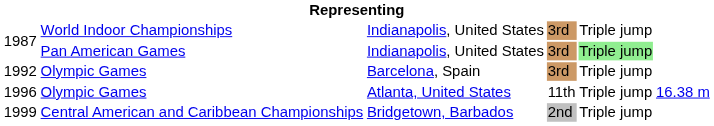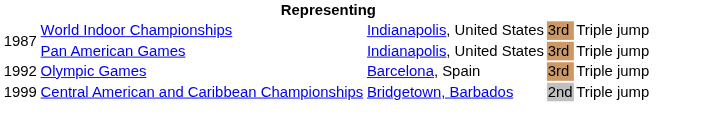 <table>
 <tr>
 <th colspan="6">Representing </th>
 </tr>
 <tr>
 <td rowspan=2>1987</td>
 <td><a href='#'>World Indoor Championships</a></td>
 <td><a href='#'>Indianapolis</a>, United States</td>
 <td bgcolor="CC9966">3rd</td>
 <td>Triple jump</td>
 <td></td>
 </tr>
 <tr>
 <td><a href='#'>Pan American Games</a></td>
 <td><a href='#'>Indianapolis</a>, United States</td>
 <td bgcolor="CC9966">3rd</td>
-<td style="background: lightgreen;">Triple jump</td>
+<td>Triple jump</td>
 <td></td>
 </tr>
 <tr>
 <td>1992</td>
 <td><a href='#'>Olympic Games</a></td>
 <td><a href='#'>Barcelona</a>, Spain</td>
 <td bgcolor="CC9966">3rd</td>
 <td>Triple jump</td>
 <td></td>
 </tr>
 <tr>
-<td>1996</td>
-<td><a href='#'>Olympic Games</a></td>
-<td><a href='#'>Atlanta, United States</a></td>
-<td>11th</td>
-<td>Triple jump</td>
-<td><a href='#'>16.38 m</a></td>
-</tr>
-<tr>
 <td>1999</td>
 <td><a href='#'>Central American and Caribbean Championships</a></td>
 <td><a href='#'>Bridgetown, Barbados</a></td>
 <td bgcolor="silver">2nd</td>
 <td>Triple jump</td>
 <td></td>
 </tr>
 </table>
